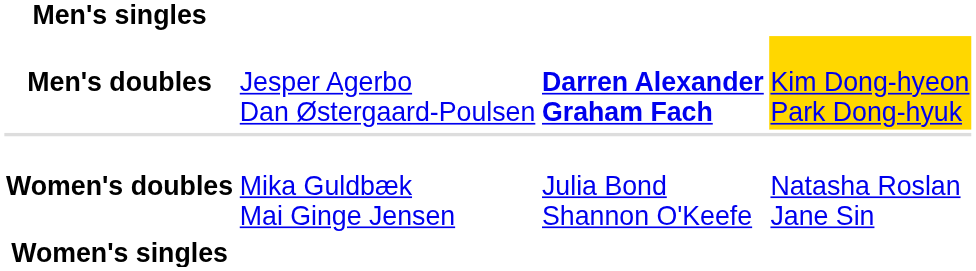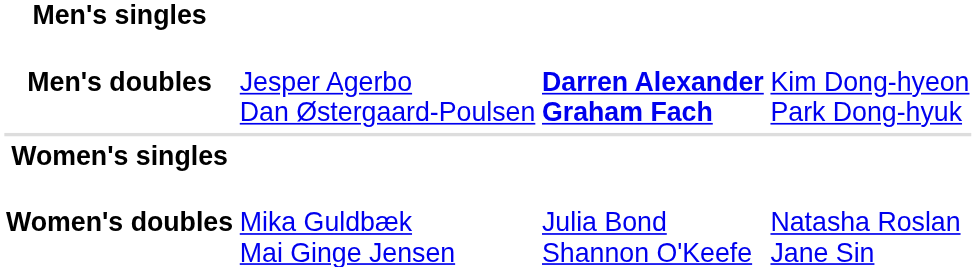 <table>
 <tr>
 <th scope="row">Men's singles</th>
 <td></td>
 <td></td>
 <td></td>
 </tr>
 <tr>
 <th scope="row">Men's doubles</th>
 <td><br><a href='#'>Jesper Agerbo</a><br><a href='#'>Dan Østergaard-Poulsen</a></td>
 <td><strong><br><a href='#'>Darren Alexander</a><br><a href='#'>Graham Fach</a></strong></td>
-<td style="background: gold;"><br><a href='#'>Kim Dong-hyeon</a><br><a href='#'>Park Dong-hyuk</a></td>
+<td><br><a href='#'>Kim Dong-hyeon</a><br><a href='#'>Park Dong-hyuk</a></td>
 </tr>
 <tr bgcolor=#DDDDDD>
 <td colspan=4></td>
+</tr>
+<tr>
+<th scope="row">Women's singles</th>
+<td></td>
+<td></td>
+<td></td>
 </tr>
 <tr>
 <th scope="row">Women's doubles</th>
 <td><br><a href='#'>Mika Guldbæk</a><br><a href='#'>Mai Ginge Jensen</a></td>
 <td><br><a href='#'>Julia Bond</a><br><a href='#'>Shannon O'Keefe</a></td>
 <td><br><a href='#'>Natasha Roslan</a><br><a href='#'>Jane Sin</a></td>
 </tr>
-<tr>
-<th scope="row">Women's singles</th>
-<td></td>
-<td></td>
-<td></td>
-</tr>
 </table>
